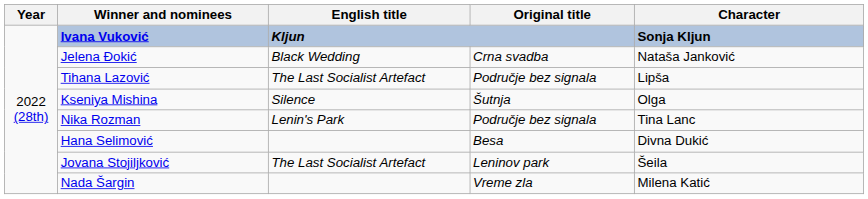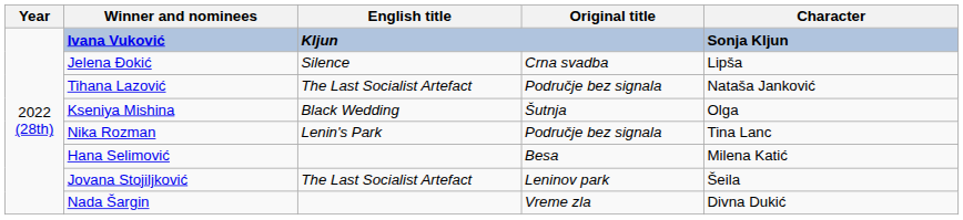 <table class="wikitable" width="82%" cellpadding="5">
 <tr>
 <th width="50"><strong>Year</strong></th>
 <th width="220"><strong>Winner and nominees</strong></th>
 <th width="210"><strong>English title</strong></th>
 <th width="170"><strong>Original title</strong></th>
 <th width="240">Character</th>
 </tr>
 <tr>
 <td rowspan="8" style="text-align:center;">2022<br><a href='#'>(28th)</a></td>
 <td style="background:#B0C4DE;"> <strong><a href='#'>Ivana Vuković</a></strong></td>
 <td colspan="2" style="background:#B0C4DE;"><strong><em>Kljun</em></strong></td>
 <td style="background:#B0C4DE;"><strong>Sonja Kljun</strong></td>
 </tr>
 <tr>
 <td> <a href='#'>Jelena Đokić</a></td>
-<td><em>Black Wedding</em></td>
+<td><em>Silence</em></td>
 <td><em>Crna svadba</em></td>
-<td>Nataša Janković</td>
+<td>Lipša</td>
 </tr>
 <tr>
 <td> <a href='#'>Tihana Lazović</a></td>
 <td><em>The Last Socialist Artefact</em></td>
 <td><em>Područje bez signala</em></td>
-<td>Lipša</td>
+<td>Nataša Janković</td>
 </tr>
 <tr>
 <td> <a href='#'>Kseniya Mishina</a></td>
-<td><em>Silence</em></td>
+<td><em>Black Wedding</em></td>
 <td><em>Šutnja</em></td>
 <td>Olga</td>
 </tr>
 <tr>
 <td> <a href='#'>Nika Rozman</a></td>
 <td><em>Lenin's Park</em></td>
 <td><em>Područje bez signala</em></td>
 <td>Tina Lanc</td>
 </tr>
 <tr>
 <td> <a href='#'>Hana Selimović</a></td>
 <td></td>
 <td><em>Besa</em></td>
-<td>Divna Dukić</td>
+<td>Milena Katić</td>
 </tr>
 <tr>
 <td> <a href='#'>Jovana Stojiljković</a></td>
 <td><em>The Last Socialist Artefact</em></td>
 <td><em>Leninov park</em></td>
 <td>Šeila</td>
 </tr>
 <tr>
 <td> <a href='#'>Nada Šargin</a></td>
 <td></td>
 <td><em>Vreme zla</em></td>
-<td>Milena Katić</td>
+<td>Divna Dukić</td>
 </tr>
 </table>
